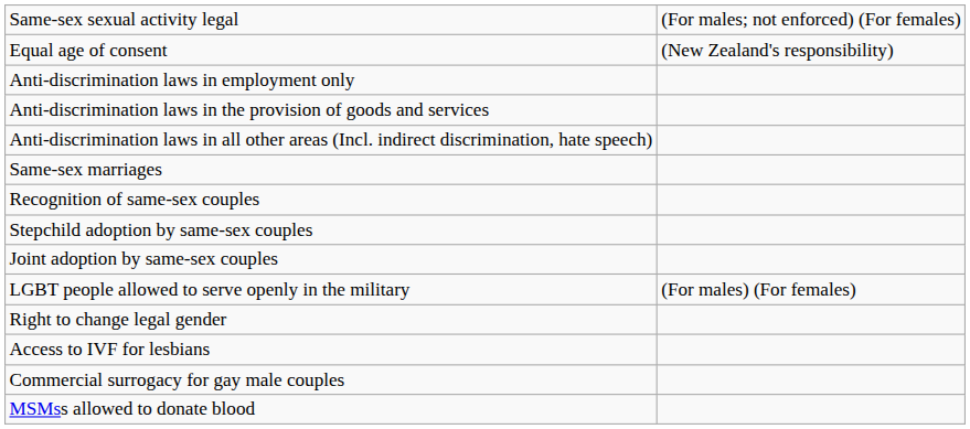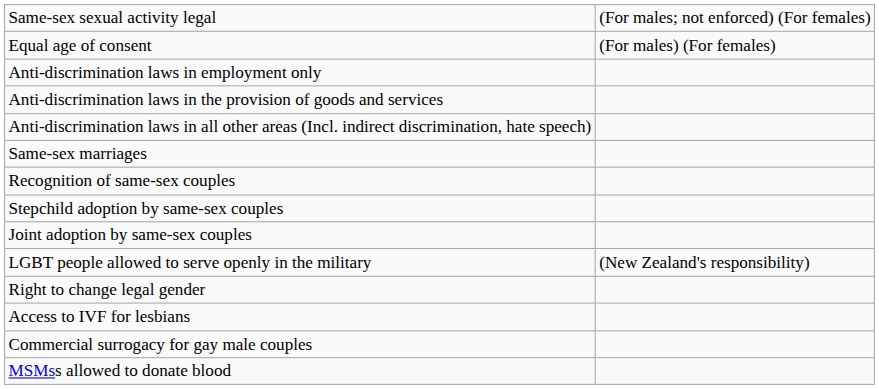 <table class="wikitable">
 <tr>
 <td>Same-sex sexual activity legal</td>
 <td> (For males; not enforced) (For females)</td>
 </tr>
 <tr>
 <td>Equal age of consent</td>
-<td> (New Zealand's responsibility)</td>
+<td> (For males) (For females)</td>
 </tr>
 <tr>
 <td>Anti-discrimination laws in employment only</td>
 <td></td>
 </tr>
 <tr>
 <td>Anti-discrimination laws in the provision of goods and services</td>
 <td></td>
 </tr>
 <tr>
 <td>Anti-discrimination laws in all other areas (Incl. indirect discrimination, hate speech)</td>
 <td></td>
 </tr>
 <tr>
 <td>Same-sex marriages</td>
 <td></td>
 </tr>
 <tr>
 <td>Recognition of same-sex couples</td>
 <td></td>
 </tr>
 <tr>
 <td>Stepchild adoption by same-sex couples</td>
 <td></td>
 </tr>
 <tr>
 <td>Joint adoption by same-sex couples</td>
 <td></td>
 </tr>
 <tr>
 <td>LGBT people allowed to serve openly in the military</td>
-<td> (For males) (For females)</td>
+<td> (New Zealand's responsibility)</td>
 </tr>
 <tr>
 <td>Right to change legal gender</td>
 <td></td>
 </tr>
 <tr>
 <td>Access to IVF for lesbians</td>
 <td></td>
 </tr>
 <tr>
 <td>Commercial surrogacy for gay male couples</td>
 <td></td>
 </tr>
 <tr>
 <td><a href='#'>MSMs</a>s allowed to donate blood</td>
 <td></td>
 </tr>
 </table>
